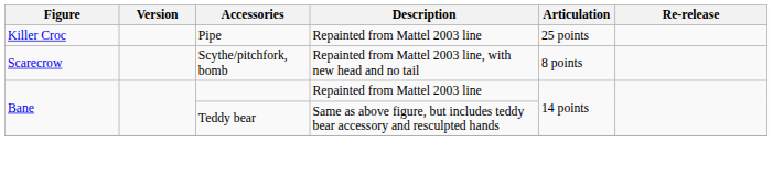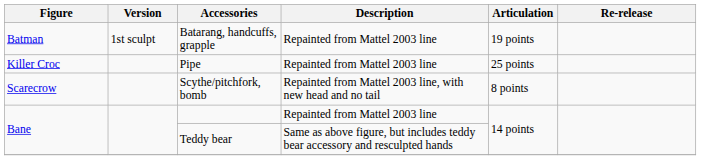 <table class="wikitable" width="75%">
 <tr>
 <th width=15%><strong>Figure</strong></th>
 <th width=10%><strong>Version</strong></th>
 <th width=15%><strong>Accessories</strong></th>
 <th width=30%><strong>Description</strong></th>
 <th width=10%><strong>Articulation</strong></th>
 <th width=20%><strong>Re-release</strong></th>
+</tr>
+<tr>
+<td><a href='#'>Batman</a></td>
+<td>1st sculpt</td>
+<td>Batarang, handcuffs, grapple</td>
+<td>Repainted from Mattel 2003 line</td>
+<td>19 points</td>
+<td></td>
 </tr>
 <tr>
 <td><a href='#'>Killer Croc</a></td>
 <td></td>
 <td>Pipe</td>
 <td>Repainted from Mattel 2003 line</td>
 <td>25 points</td>
 <td></td>
 </tr>
 <tr>
 <td><a href='#'>Scarecrow</a></td>
 <td></td>
 <td>Scythe/pitchfork, bomb</td>
 <td>Repainted from Mattel 2003 line, with new head and no tail</td>
 <td>8 points</td>
 <td></td>
 </tr>
 <tr>
 <td rowspan=2><a href='#'>Bane</a></td>
 <td rowspan=2></td>
 <td></td>
 <td>Repainted from Mattel 2003 line</td>
 <td rowspan=2>14 points</td>
 <td rowspan=2></td>
 </tr>
 <tr>
 <td>Teddy bear</td>
 <td>Same as above figure, but includes teddy bear accessory and resculpted hands</td>
 </tr>
 <tr>
 </tr>
 </table>
